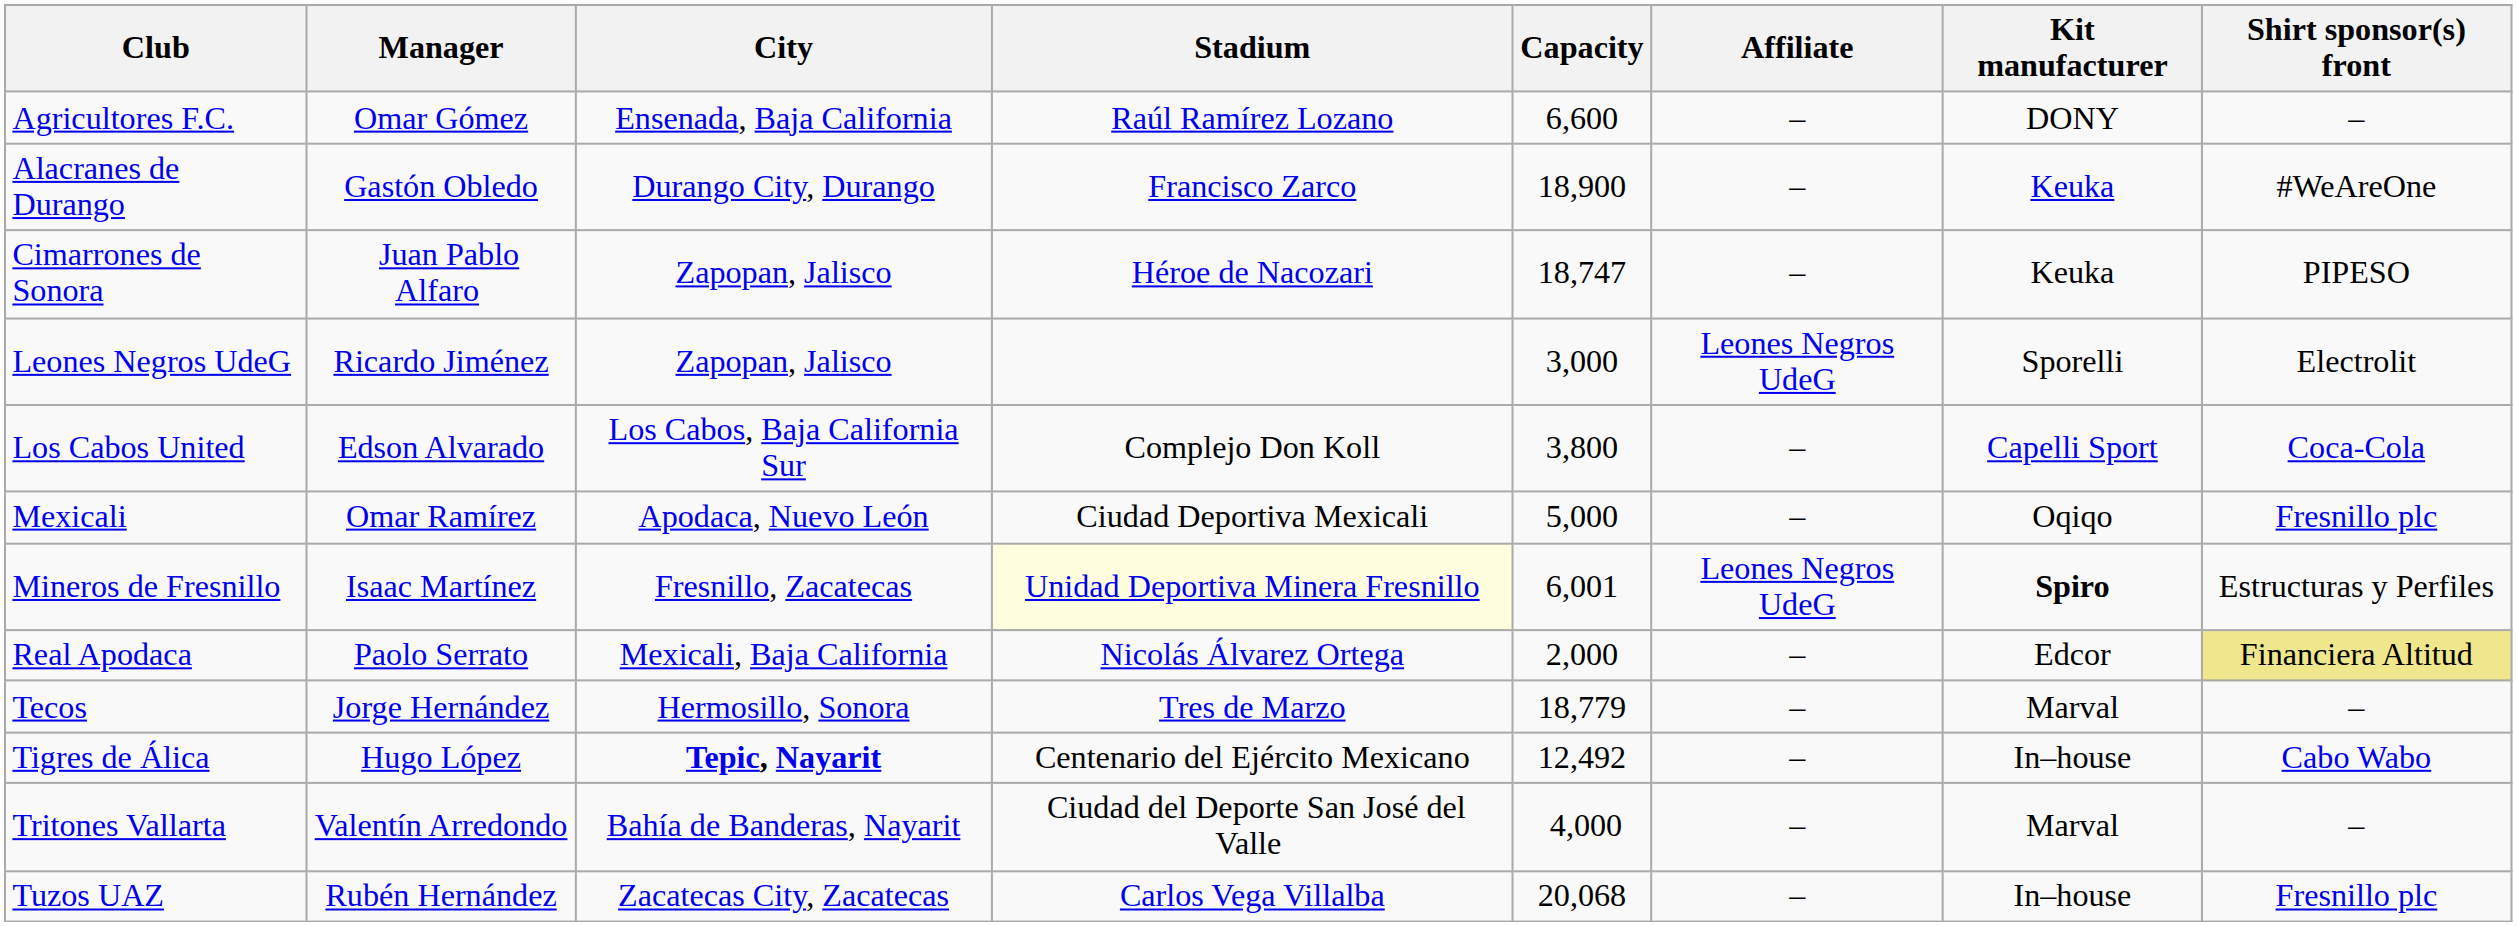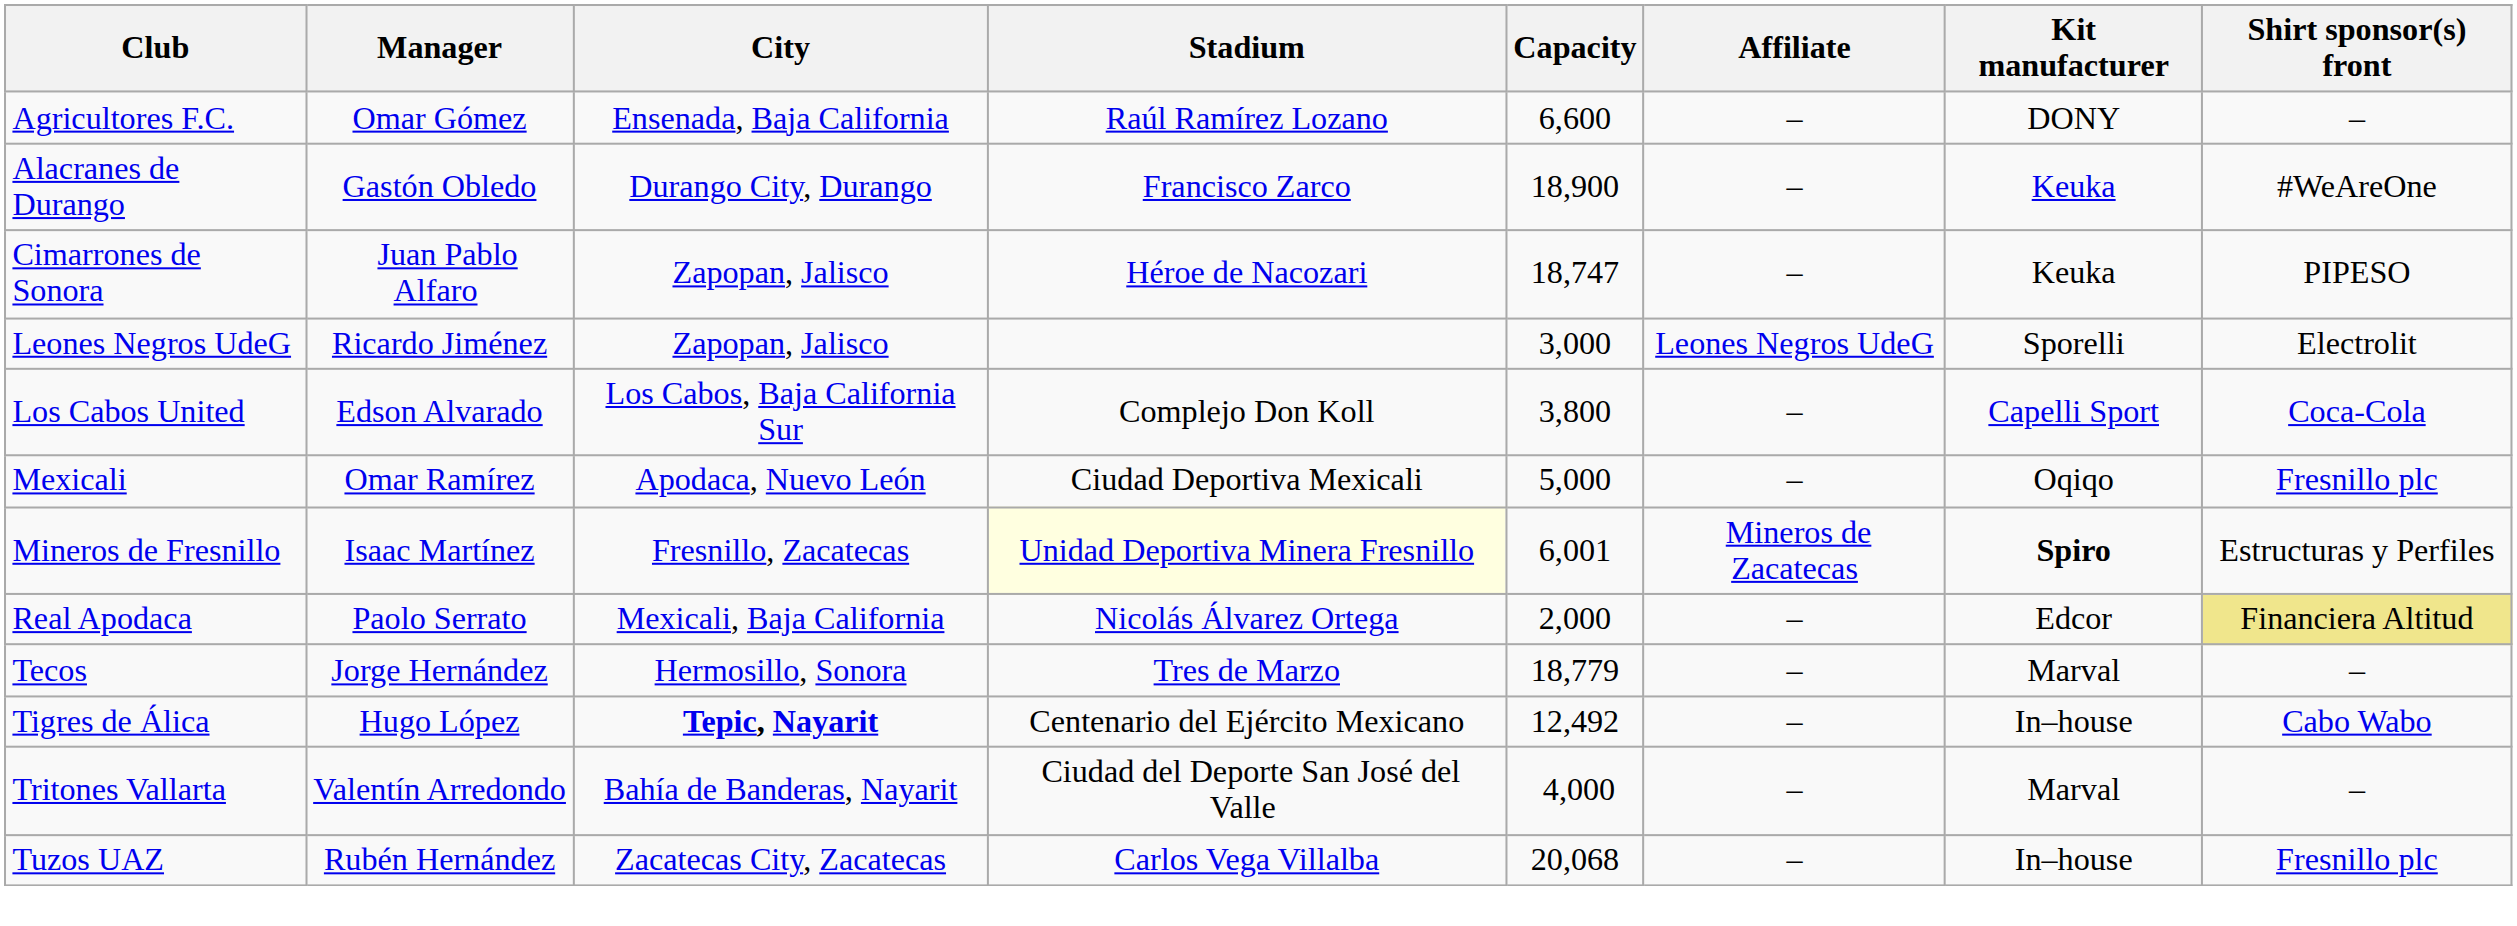 <table class="wikitable sortable" style="text-align: center;">
 <tr>
 <th>Club</th>
 <th>Manager</th>
 <th>City</th>
 <th>Stadium</th>
 <th>Capacity</th>
 <th>Affiliate</th>
 <th>Kit manufacturer</th>
 <th>Shirt sponsor(s) front</th>
 </tr>
 <tr>
 <td align="left"><a href='#'>Agricultores F.C.</a></td>
 <td> <a href='#'>Omar Gómez</a></td>
 <td><a href='#'>Ensenada</a>, <a href='#'>Baja California</a></td>
 <td><a href='#'>Raúl Ramírez Lozano</a></td>
 <td>6,600</td>
 <td>–</td>
 <td>DONY</td>
 <td>–</td>
 </tr>
 <tr>
 <td align="left"><a href='#'>Alacranes de Durango</a></td>
 <td> <a href='#'>Gastón Obledo</a></td>
 <td><a href='#'>Durango City</a>, <a href='#'>Durango</a></td>
 <td><a href='#'>Francisco Zarco</a></td>
 <td>18,900</td>
 <td>–</td>
 <td><a href='#'>Keuka</a></td>
 <td>#WeAreOne</td>
 </tr>
 <tr>
 <td align="left"><a href='#'>Cimarrones de Sonora</a></td>
 <td>  <a href='#'>Juan Pablo Alfaro</a> </td>
 <td><a href='#'>Zapopan</a>, <a href='#'>Jalisco</a></td>
 <td><a href='#'>Héroe de Nacozari</a></td>
 <td>18,747</td>
 <td>–</td>
 <td>Keuka</td>
 <td>PIPESO</td>
 </tr>
 <tr>
 <td align="left"><a href='#'>Leones Negros UdeG</a></td>
 <td> <a href='#'>Ricardo Jiménez</a></td>
 <td><a href='#'>Zapopan</a>, <a href='#'>Jalisco</a></td>
 <td></td>
 <td>3,000</td>
 <td><a href='#'>Leones Negros UdeG</a></td>
 <td>Sporelli</td>
 <td>Electrolit</td>
 </tr>
 <tr>
 <td align="left"><a href='#'>Los Cabos United</a></td>
 <td> <a href='#'>Edson Alvarado</a></td>
 <td><a href='#'>Los Cabos</a>, <a href='#'>Baja California Sur</a></td>
 <td>Complejo Don Koll</td>
 <td>3,800</td>
 <td>–</td>
 <td><a href='#'>Capelli Sport</a></td>
 <td><a href='#'>Coca-Cola</a></td>
 </tr>
 <tr>
 <td align="left"><a href='#'>Mexicali</a></td>
 <td> <a href='#'>Omar Ramírez</a></td>
 <td><a href='#'>Apodaca</a>, <a href='#'>Nuevo León</a></td>
 <td>Ciudad Deportiva Mexicali</td>
 <td>5,000</td>
 <td>–</td>
 <td>Oqiqo</td>
 <td><a href='#'>Fresnillo plc</a></td>
 </tr>
 <tr>
 <td align="left"><a href='#'>Mineros de Fresnillo</a></td>
 <td> <a href='#'>Isaac Martínez</a></td>
 <td><a href='#'>Fresnillo</a>, <a href='#'>Zacatecas</a></td>
 <td style="background: lightyellow;"><a href='#'>Unidad Deportiva Minera Fresnillo</a></td>
 <td>6,001</td>
-<td><a href='#'>Leones Negros UdeG</a></td>
+<td> <a href='#'>Mineros de Zacatecas</a></td>
 <td><strong>Spiro</strong></td>
 <td>Estructuras y Perfiles</td>
 </tr>
 <tr>
 <td align="left"><a href='#'>Real Apodaca</a></td>
 <td> <a href='#'>Paolo Serrato</a></td>
 <td><a href='#'>Mexicali</a>, <a href='#'>Baja California</a></td>
 <td><a href='#'>Nicolás Álvarez Ortega</a></td>
 <td>2,000</td>
 <td>–</td>
 <td>Edcor</td>
 <td style="background: khaki;">Financiera Altitud</td>
 </tr>
 <tr>
 <td align="left"><a href='#'>Tecos</a></td>
 <td> <a href='#'>Jorge Hernández</a></td>
 <td><a href='#'>Hermosillo</a>, <a href='#'>Sonora</a></td>
 <td><a href='#'>Tres de Marzo</a></td>
 <td>18,779</td>
 <td>–</td>
 <td>Marval</td>
 <td>–</td>
 </tr>
 <tr>
 <td align="left"><a href='#'>Tigres de Álica</a></td>
 <td> <a href='#'>Hugo López</a></td>
 <td><strong><a href='#'>Tepic</a>, <a href='#'>Nayarit</a></strong></td>
 <td>Centenario del Ejército Mexicano</td>
 <td>12,492</td>
 <td>–</td>
 <td>In–house</td>
 <td><a href='#'>Cabo Wabo</a></td>
 </tr>
 <tr>
 <td align="left"><a href='#'>Tritones Vallarta</a> </td>
 <td> <a href='#'>Valentín Arredondo</a></td>
 <td> <a href='#'>Bahía de Banderas</a>, <a href='#'>Nayarit</a> </td>
 <td> Ciudad del Deporte San José del Valle </td>
 <td> 4,000</td>
 <td>–</td>
 <td>Marval</td>
 <td>–</td>
 </tr>
 <tr>
 <td align="left"><a href='#'>Tuzos UAZ</a></td>
 <td> <a href='#'>Rubén Hernández</a></td>
 <td><a href='#'>Zacatecas City</a>, <a href='#'>Zacatecas</a></td>
 <td><a href='#'>Carlos Vega Villalba</a></td>
 <td>20,068</td>
 <td>–</td>
 <td>In–house</td>
 <td><a href='#'>Fresnillo plc</a></td>
 </tr>
 </table>
